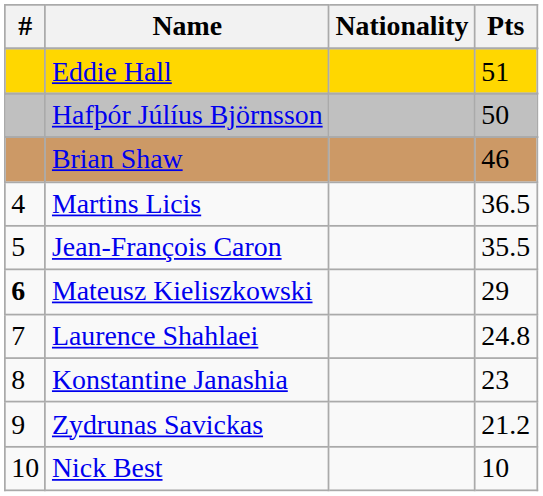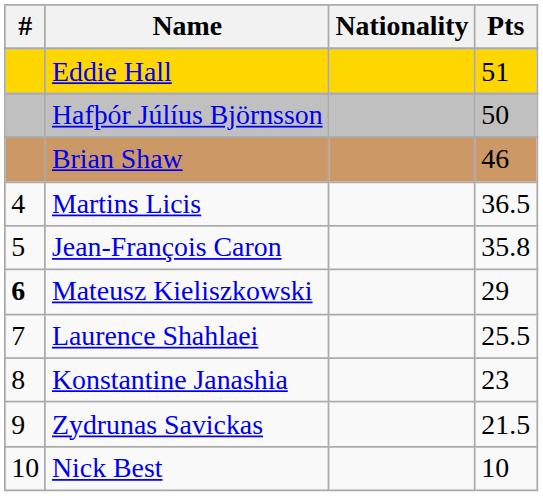 <table class="wikitable">
 <tr>
 <th>#</th>
 <th>Name</th>
 <th>Nationality</th>
 <th>Pts</th>
 </tr>
 <tr>
 </tr>
 <tr style="background:gold;">
 <td></td>
 <td><a href='#'>Eddie Hall</a></td>
 <td></td>
 <td>51</td>
 </tr>
 <tr>
 </tr>
 <tr style="background:silver;">
 <td></td>
 <td><a href='#'>Hafþór Júlíus Björnsson</a></td>
 <td></td>
 <td>50</td>
 </tr>
 <tr>
 </tr>
 <tr style="background:#c96;">
 <td></td>
 <td><a href='#'>Brian Shaw</a></td>
 <td></td>
 <td>46</td>
 </tr>
 <tr>
 <td>4</td>
 <td><a href='#'>Martins Licis</a></td>
 <td></td>
 <td>36.5</td>
 </tr>
 <tr>
 <td>5</td>
 <td><a href='#'>Jean-François Caron</a></td>
 <td></td>
-<td>35.5</td>
+<td>35.8</td>
 </tr>
 <tr>
 <td><strong>6</strong></td>
 <td><a href='#'>Mateusz Kieliszkowski</a></td>
 <td></td>
 <td>29</td>
 </tr>
 <tr>
 <td>7</td>
 <td><a href='#'>Laurence Shahlaei</a></td>
 <td></td>
-<td>24.8</td>
+<td>25.5</td>
 </tr>
 <tr>
 <td>8</td>
 <td><a href='#'>Konstantine Janashia</a></td>
 <td></td>
 <td>23</td>
 </tr>
 <tr>
 <td>9</td>
 <td><a href='#'>Zydrunas Savickas</a></td>
 <td></td>
-<td>21.2</td>
+<td>21.5</td>
 </tr>
 <tr>
 <td>10</td>
 <td><a href='#'>Nick Best</a></td>
 <td></td>
 <td>10</td>
 </tr>
 </table>
